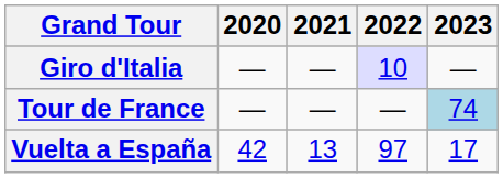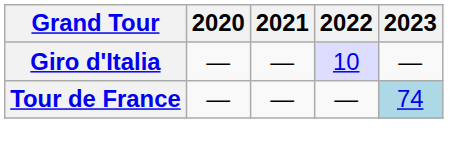 <table class="wikitable plainrowheaders">
 <tr>
 <th scope="col"><a href='#'>Grand Tour</a></th>
 <th scope="col">2020</th>
 <th scope="col">2021</th>
 <th scope="col">2022</th>
 <th scope="col">2023</th>
 </tr>
 <tr style="text-align:center;">
 <th scope="row"> <a href='#'>Giro d'Italia</a></th>
 <td>—</td>
 <td>—</td>
 <td style="background:#ddf;"><a href='#'>10</a></td>
 <td>—</td>
 </tr>
 <tr style="text-align:center;">
 <th scope="row"> <a href='#'>Tour de France</a></th>
 <td>—</td>
 <td>—</td>
 <td>—</td>
 <td style="background: lightblue;"><a href='#'>74</a></td>
 </tr>
-<tr style="text-align:center;">
-<th scope="row"> <a href='#'>Vuelta a España</a></th>
-<td><a href='#'>42</a></td>
-<td><a href='#'>13</a></td>
-<td><a href='#'>97</a></td>
-<td><a href='#'>17</a></td>
-</tr>
 </table>
